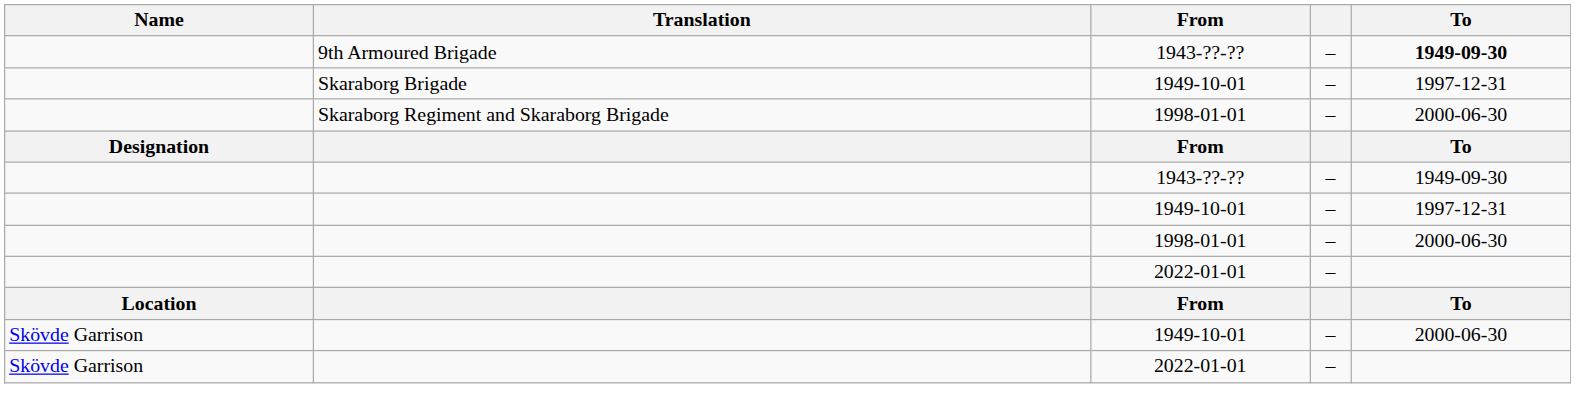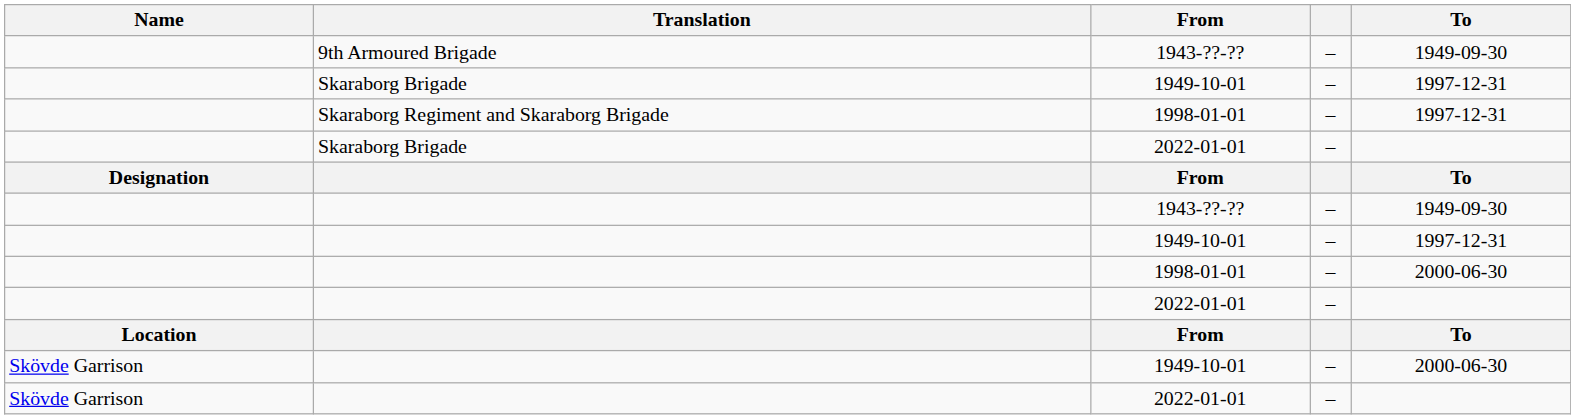 <table class="wikitable" style="width:100%;">
 <tr>
 <th>Name</th>
 <th>Translation</th>
 <th>From</th>
 <th></th>
 <th>To</th>
 </tr>
 <tr>
 <td></td>
 <td>9th Armoured Brigade</td>
 <td style="text-align:center;">1943-??-??</td>
 <td style="text-align:center;">–</td>
-<td style="text-align:center;"><strong>1949-09-30</strong></td>
+<td style="text-align:center;">1949-09-30</td>
 </tr>
 <tr>
 <td></td>
 <td>Skaraborg Brigade</td>
 <td style="text-align:center;">1949-10-01</td>
 <td style="text-align:center;">–</td>
 <td style="text-align:center;">1997-12-31</td>
 </tr>
 <tr>
 <td></td>
 <td>Skaraborg Regiment and Skaraborg Brigade</td>
 <td style="text-align:center;">1998-01-01</td>
 <td style="text-align:center;">–</td>
-<td style="text-align:center;">2000-06-30</td>
+<td style="text-align:center;">1997-12-31</td>
+</tr>
+<tr>
+<td></td>
+<td>Skaraborg Brigade</td>
+<td style="text-align:center;">2022-01-01</td>
+<td style="text-align:center;">–</td>
+<td></td>
 </tr>
 <tr>
 <th>Designation</th>
 <th></th>
 <th>From</th>
 <th></th>
 <th>To</th>
 </tr>
 <tr>
 <td></td>
 <td></td>
 <td style="text-align:center;">1943-??-??</td>
 <td style="text-align:center;">–</td>
 <td style="text-align:center;">1949-09-30</td>
 </tr>
 <tr>
 <td></td>
 <td></td>
 <td style="text-align:center;">1949-10-01</td>
 <td style="text-align:center;">–</td>
 <td style="text-align:center;">1997-12-31</td>
 </tr>
 <tr>
 <td></td>
 <td></td>
 <td style="text-align:center;">1998-01-01</td>
 <td style="text-align:center;">–</td>
 <td style="text-align:center;">2000-06-30</td>
 </tr>
 <tr>
 <td></td>
 <td></td>
 <td style="text-align:center;">2022-01-01</td>
 <td style="text-align:center;">–</td>
 <td></td>
 </tr>
 <tr>
 <th>Location</th>
 <th></th>
 <th>From</th>
 <th></th>
 <th>To</th>
 </tr>
 <tr>
 <td><a href='#'>Skövde</a> Garrison</td>
 <td></td>
 <td style="text-align:center;">1949-10-01</td>
 <td style="text-align:center;">–</td>
 <td style="text-align:center;">2000-06-30</td>
 </tr>
 <tr>
 <td><a href='#'>Skövde</a> Garrison</td>
 <td></td>
 <td style="text-align:center;">2022-01-01</td>
 <td style="text-align:center;">–</td>
 <td></td>
 </tr>
 </table>
